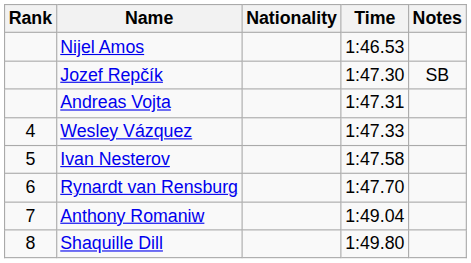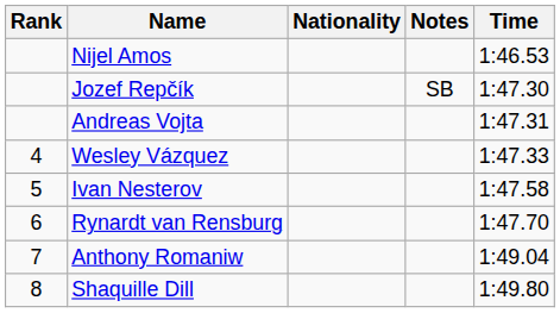 <table class="wikitable sortable" style="text-align:center">
 <tr>
 <th>Rank</th>
 <th>Name</th>
 <th>Nationality</th>
+<th>Notes</th>
 <th>Time</th>
-<th>Notes</th>
 </tr>
 <tr>
 <td></td>
 <td align=left><a href='#'>Nijel Amos</a></td>
 <td align=left></td>
+<td></td>
 <td>1:46.53</td>
-<td></td>
 </tr>
 <tr>
 <td></td>
 <td align=left><a href='#'>Jozef Repčík</a></td>
 <td align=left></td>
+<td>SB</td>
 <td>1:47.30</td>
-<td>SB</td>
 </tr>
 <tr>
 <td></td>
 <td align=left><a href='#'>Andreas Vojta</a></td>
 <td align=left></td>
+<td></td>
 <td>1:47.31</td>
-<td></td>
 </tr>
 <tr>
 <td>4</td>
 <td align=left><a href='#'>Wesley Vázquez</a></td>
 <td align=left></td>
+<td></td>
 <td>1:47.33</td>
-<td></td>
 </tr>
 <tr>
 <td>5</td>
 <td align=left><a href='#'>Ivan Nesterov</a></td>
 <td align=left></td>
+<td></td>
 <td>1:47.58</td>
-<td></td>
 </tr>
 <tr>
 <td>6</td>
 <td align=left><a href='#'>Rynardt van Rensburg</a></td>
 <td align=left></td>
+<td></td>
 <td>1:47.70</td>
-<td></td>
 </tr>
 <tr>
 <td>7</td>
 <td align=left><a href='#'>Anthony Romaniw</a></td>
 <td align=left></td>
+<td></td>
 <td>1:49.04</td>
-<td></td>
 </tr>
 <tr>
 <td>8</td>
 <td align=left><a href='#'>Shaquille Dill</a></td>
 <td align=left></td>
+<td></td>
 <td>1:49.80</td>
-<td></td>
 </tr>
 </table>
